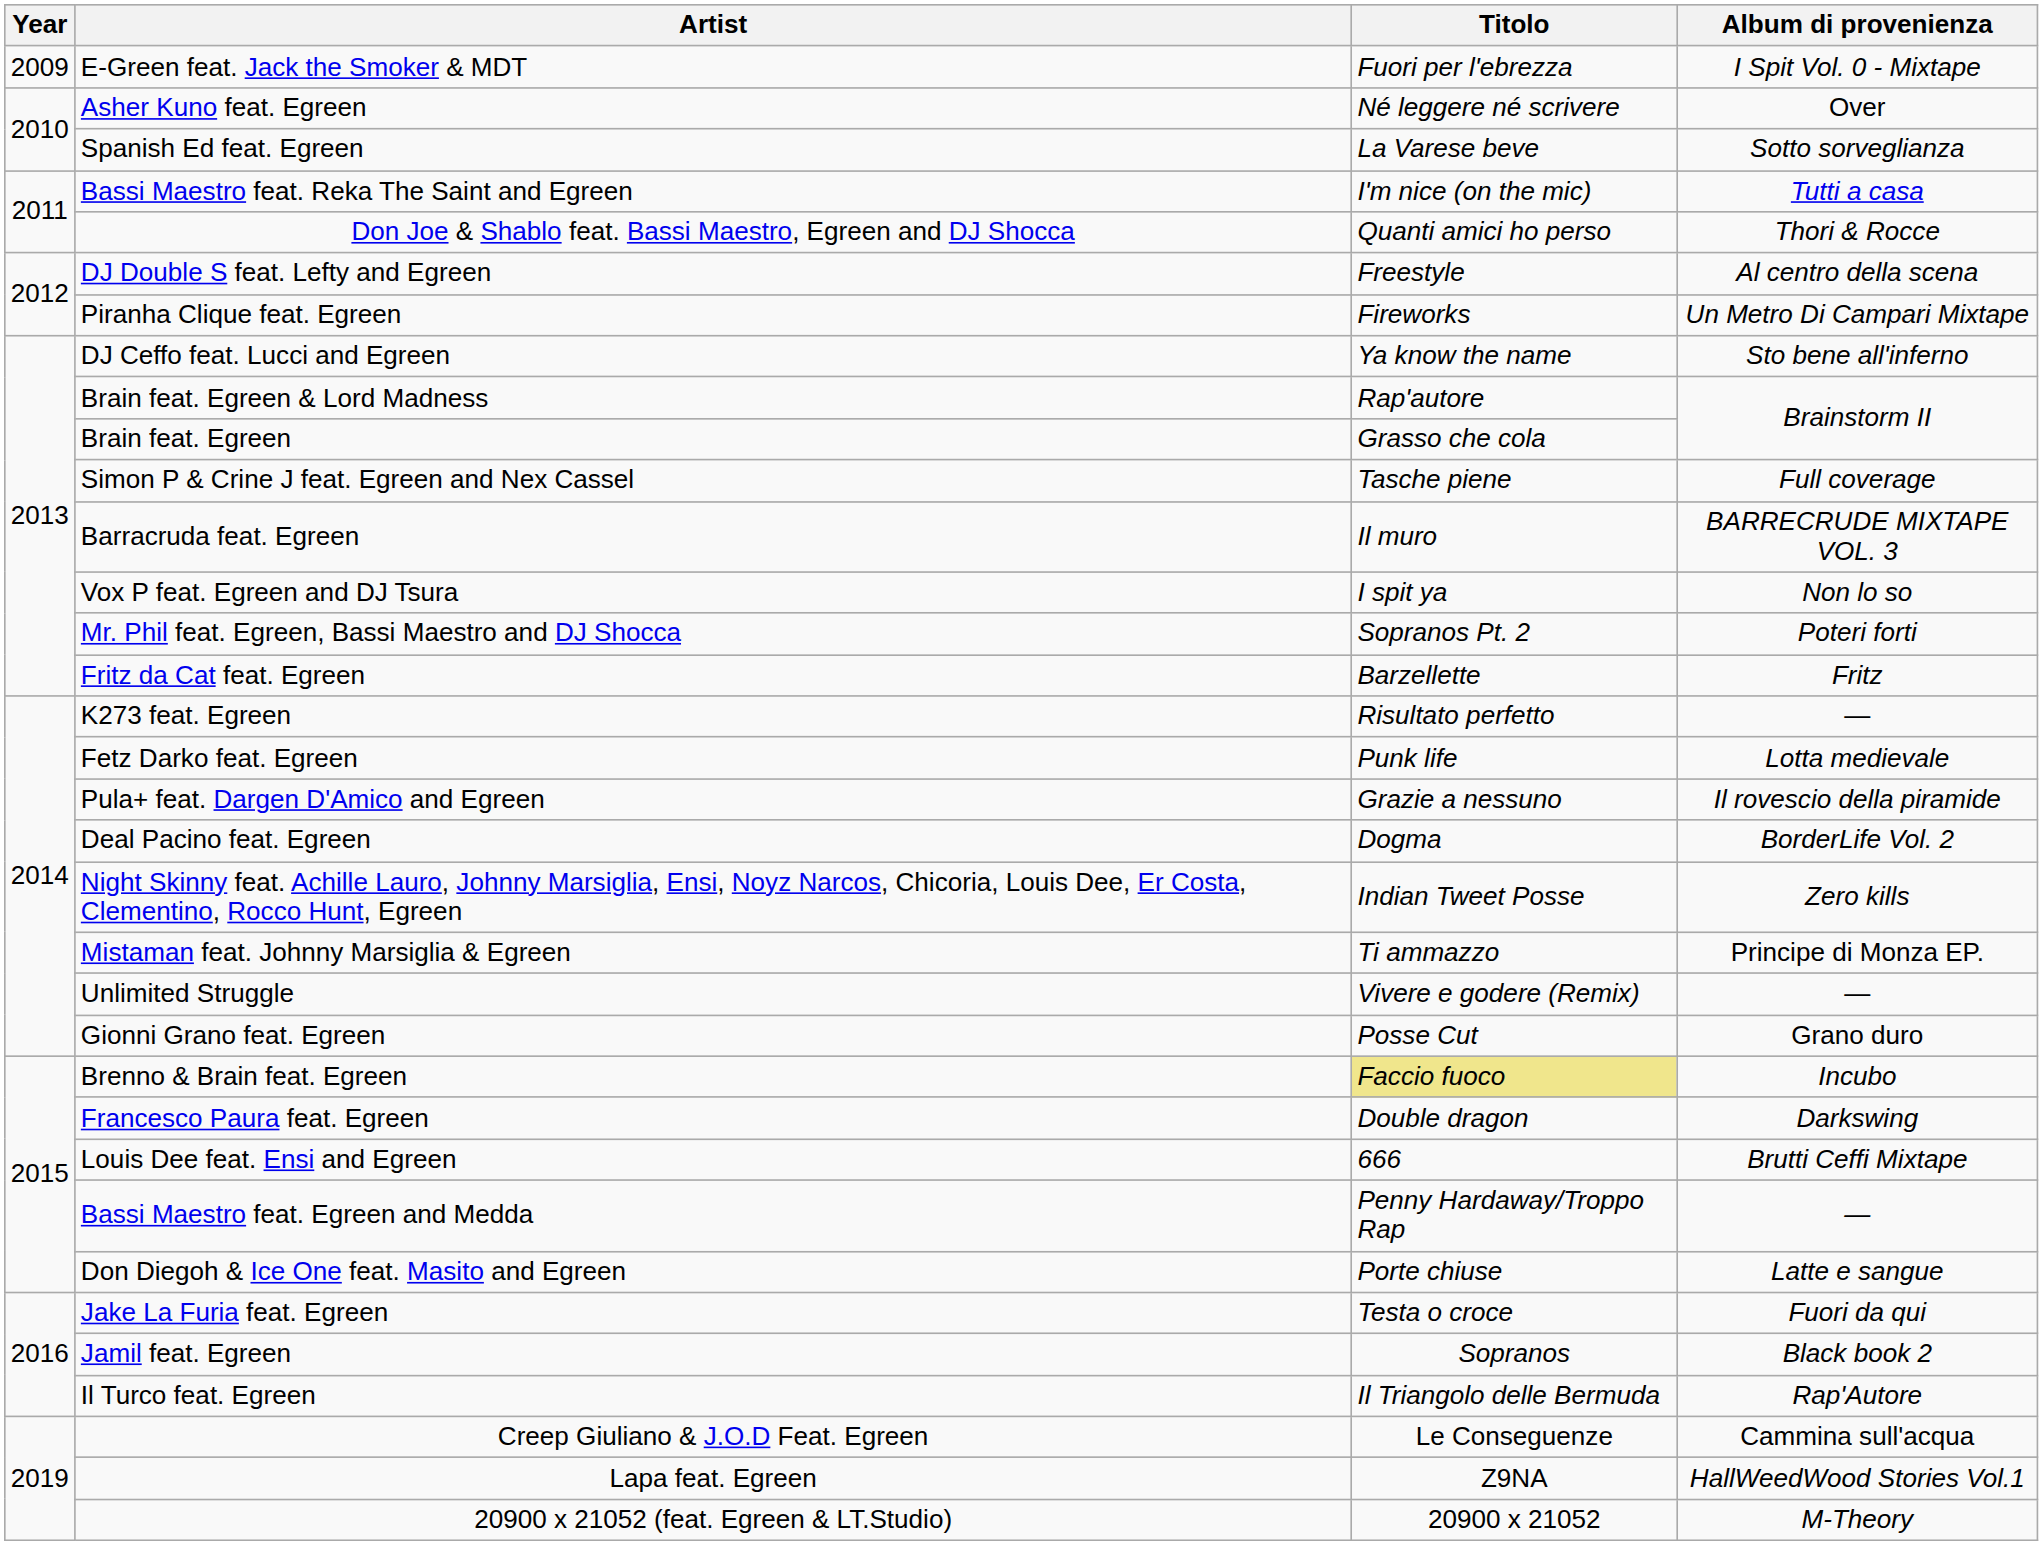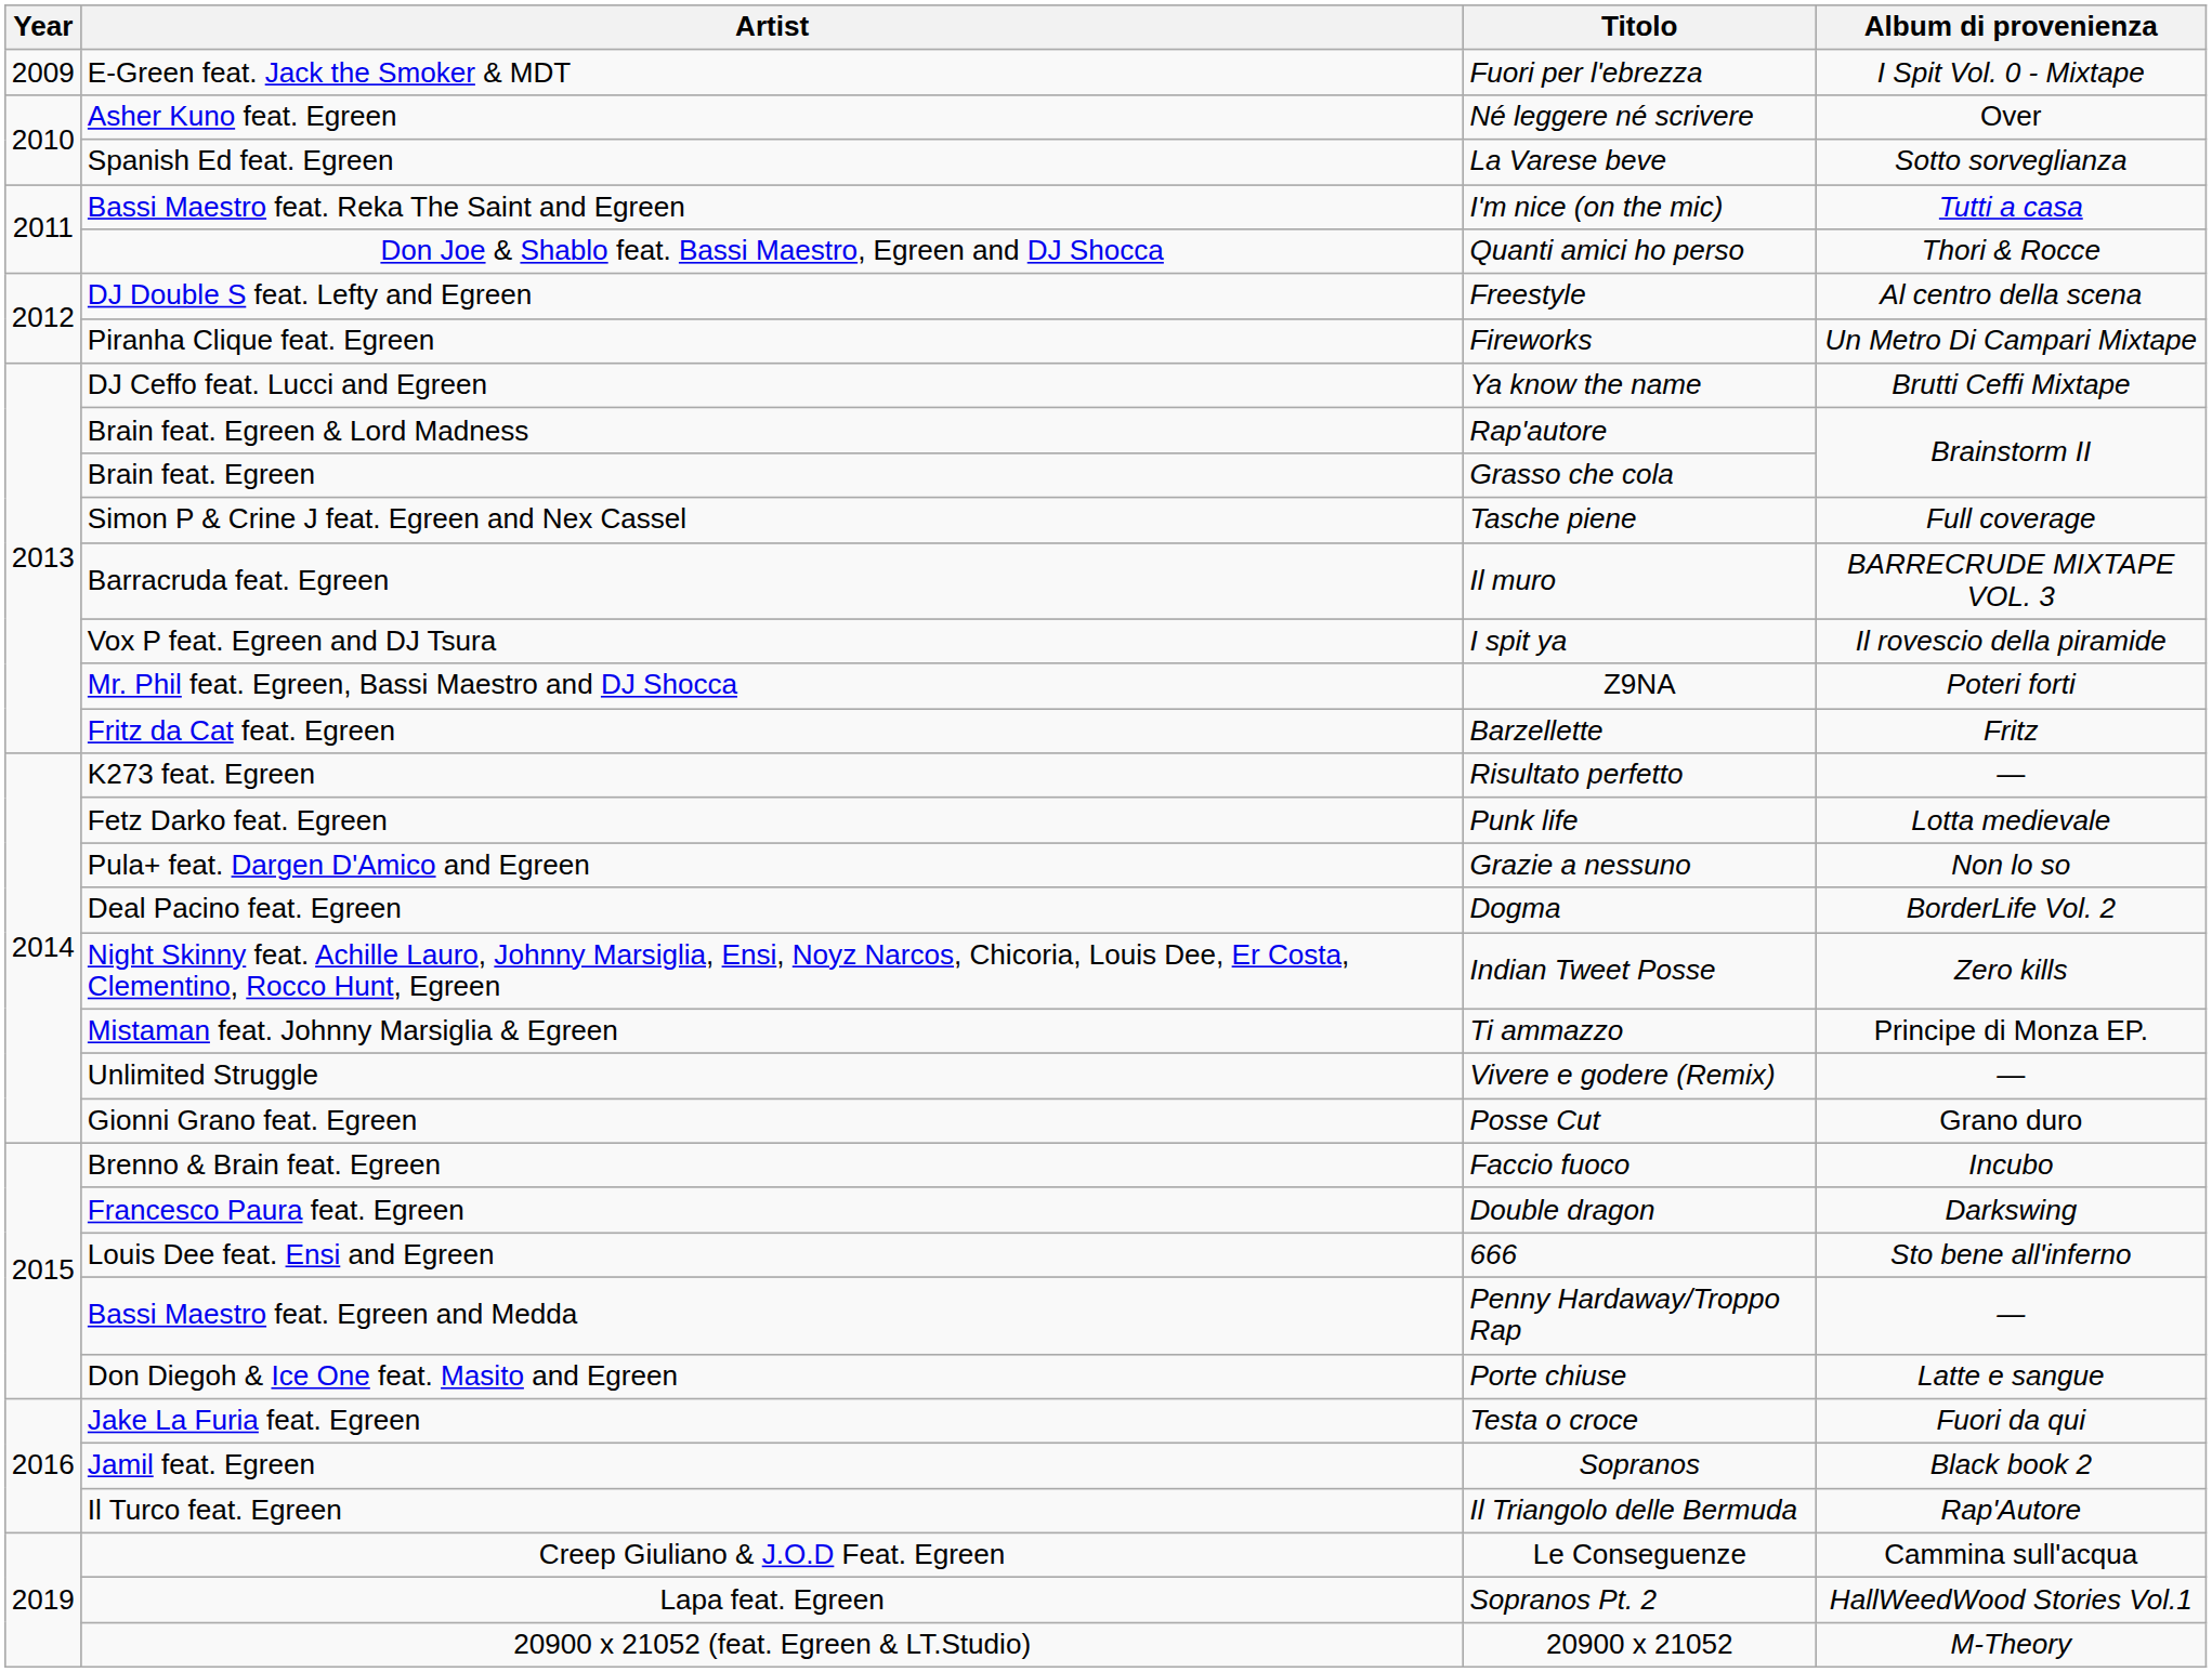 <table class="wikitable" style="text-align:center">
 <tr>
 <th>Year</th>
 <th>Artist</th>
 <th>Titolo</th>
 <th>Album di provenienza</th>
 </tr>
 <tr>
 <td rowspan="1">2009</td>
 <td align="left">E-Green feat. <a href='#'>Jack the Smoker</a> & MDT</td>
 <td align="left"><em>Fuori per l'ebrezza</em></td>
 <td><em>I Spit Vol. 0 - Mixtape</em></td>
 </tr>
 <tr>
 <td rowspan="2">2010</td>
 <td align="left"><a href='#'>Asher Kuno</a> feat. Egreen</td>
 <td align="left"><em>Né leggere né scrivere</em></td>
 <td>Over</td>
 </tr>
 <tr>
 <td align="left">Spanish Ed feat. Egreen</td>
 <td align="left"><em>La Varese beve</em></td>
 <td><em>Sotto sorveglianza</em></td>
 </tr>
 <tr>
 <td rowspan="2">2011</td>
 <td align="left"><a href='#'>Bassi Maestro</a> feat. Reka The Saint and Egreen</td>
 <td align="left"><em>I'm nice (on the mic)</em></td>
 <td><em><a href='#'>Tutti a casa</a></em></td>
 </tr>
 <tr>
 <td><a href='#'>Don Joe</a> & <a href='#'>Shablo</a> feat. <a href='#'>Bassi Maestro</a>, Egreen and <a href='#'>DJ Shocca</a></td>
 <td align="left"><em>Quanti amici ho perso</em></td>
 <td><em>Thori & Rocce</em></td>
 </tr>
 <tr>
 <td rowspan="2">2012</td>
 <td align="left"><a href='#'>DJ Double S</a> feat. Lefty and Egreen</td>
 <td align="left"><em>Freestyle</em></td>
 <td><em>Al centro della scena</em></td>
 </tr>
 <tr>
 <td align="left">Piranha Clique feat. Egreen</td>
 <td align="left"><em>Fireworks</em></td>
 <td><em>Un Metro Di Campari Mixtape</em></td>
 </tr>
 <tr>
 <td rowspan="8">2013</td>
 <td align="left">DJ Ceffo feat. Lucci and Egreen</td>
 <td align="left"><em>Ya know the name</em></td>
-<td><em>Sto bene all'inferno</em></td>
+<td><em>Brutti Ceffi Mixtape</em></td>
 </tr>
 <tr>
 <td align="left">Brain feat. Egreen & Lord Madness</td>
 <td align="left"><em>Rap'autore</em></td>
 <td rowspan="2"><em>Brainstorm II</em></td>
 </tr>
 <tr>
 <td align="left">Brain feat. Egreen</td>
 <td align="left"><em>Grasso che cola</em></td>
 </tr>
 <tr>
 <td align="left">Simon P & Crine J feat. Egreen and Nex Cassel</td>
 <td align="left"><em>Tasche piene</em></td>
 <td><em>Full coverage</em></td>
 </tr>
 <tr>
 <td align="left">Barracruda feat. Egreen</td>
 <td align="left"><em>Il muro</em></td>
 <td><em>BARRECRUDE MIXTAPE VOL. 3</em></td>
 </tr>
 <tr>
 <td align="left">Vox P feat. Egreen and DJ Tsura</td>
 <td align="left"><em>I spit ya</em></td>
-<td><em>Non lo so</em></td>
+<td><em>Il rovescio della piramide</em></td>
 </tr>
 <tr>
 <td align="left"><a href='#'>Mr. Phil</a> feat. Egreen, Bassi Maestro and <a href='#'>DJ Shocca</a></td>
-<td align="left"><em>Sopranos Pt. 2</em></td>
+<td>Z9NA</td>
 <td><em>Poteri forti</em></td>
 </tr>
 <tr>
 <td align="left"><a href='#'>Fritz da Cat</a> feat. Egreen</td>
 <td align="left"><em>Barzellette</em></td>
 <td><em>Fritz</em></td>
 </tr>
 <tr>
 <td rowspan="8">2014</td>
 <td align="left">K273 feat. Egreen</td>
 <td align="left"><em>Risultato perfetto</em></td>
 <td>—</td>
 </tr>
 <tr>
 <td align="left">Fetz Darko feat. Egreen</td>
 <td align="left"><em>Punk life</em></td>
 <td><em>Lotta medievale</em></td>
 </tr>
 <tr>
 <td align="left">Pula+ feat. <a href='#'>Dargen D'Amico</a> and Egreen</td>
 <td align="left"><em>Grazie a nessuno</em></td>
-<td><em>Il rovescio della piramide</em></td>
+<td><em>Non lo so</em></td>
 </tr>
 <tr>
 <td align="left">Deal Pacino feat. Egreen</td>
 <td align="left"><em>Dogma</em></td>
 <td><em>BorderLife Vol. 2</em></td>
 </tr>
 <tr>
 <td align="left"><a href='#'>Night Skinny</a> feat. <a href='#'>Achille Lauro</a>, <a href='#'>Johnny Marsiglia</a>, <a href='#'>Ensi</a>, <a href='#'>Noyz Narcos</a>, Chicoria, Louis Dee, <a href='#'>Er Costa</a>, <a href='#'>Clementino</a>, <a href='#'>Rocco Hunt</a>, Egreen</td>
 <td align="left"><em>Indian Tweet Posse</em></td>
 <td><em>Zero kills</em></td>
 </tr>
 <tr>
 <td align="left"><a href='#'>Mistaman</a> feat. Johnny Marsiglia & Egreen</td>
 <td align="left"><em>Ti ammazzo</em></td>
 <td>Principe di Monza EP.</td>
 </tr>
 <tr>
 <td align="left">Unlimited Struggle</td>
 <td align="left"><em>Vivere e godere (Remix)</em></td>
 <td>—</td>
 </tr>
 <tr>
 <td align="left">Gionni Grano feat. Egreen</td>
 <td align="left"><em>Posse Cut</em></td>
 <td>Grano duro</td>
 </tr>
 <tr>
 <td rowspan="5">2015</td>
 <td align="left">Brenno & Brain feat. Egreen</td>
-<td align="left" style="background: khaki;"><em>Faccio fuoco</em></td>
+<td align="left"><em>Faccio fuoco</em></td>
 <td><em>Incubo</em></td>
 </tr>
 <tr>
 <td align="left"><a href='#'>Francesco Paura</a> feat. Egreen</td>
 <td align="left"><em>Double dragon</em></td>
 <td><em>Darkswing</em></td>
 </tr>
 <tr>
 <td align="left">Louis Dee feat. <a href='#'>Ensi</a> and Egreen</td>
 <td align="left"><em>666</em></td>
-<td><em>Brutti Ceffi Mixtape</em></td>
+<td><em>Sto bene all'inferno</em></td>
 </tr>
 <tr>
 <td align="left"><a href='#'>Bassi Maestro</a> feat. Egreen and Medda</td>
 <td align="left"><em>Penny Hardaway/Troppo Rap</em></td>
 <td><em>—</em></td>
 </tr>
 <tr>
 <td align="left">Don Diegoh & <a href='#'>Ice One</a> feat. <a href='#'>Masito</a> and Egreen</td>
 <td align="left"><em>Porte chiuse</em></td>
 <td><em>Latte e sangue</em></td>
 </tr>
 <tr>
 <td rowspan="3">2016</td>
 <td align="left"><a href='#'>Jake La Furia</a> feat. Egreen</td>
 <td align="left"><em>Testa o croce</em></td>
 <td><em>Fuori da qui</em></td>
 </tr>
 <tr>
 <td align="left"><a href='#'>Jamil</a> feat. Egreen</td>
 <td><em>Sopranos</em></td>
 <td><em>Black book 2</em></td>
 </tr>
 <tr>
 <td align="left">Il Turco feat. Egreen</td>
 <td align="left"><em>Il Triangolo delle Bermuda</em></td>
 <td><em>Rap'Autore</em></td>
 </tr>
 <tr>
 <td rowspan="3">2019</td>
 <td>Creep Giuliano & <a href='#'>J.O.D</a> Feat. Egreen</td>
 <td>Le Conseguenze</td>
 <td>Cammina sull'acqua</td>
 </tr>
 <tr>
 <td>Lapa feat. Egreen</td>
-<td>Z9NA</td>
+<td align="left"><em>Sopranos Pt. 2</em></td>
 <td><em>HallWeedWood Stories Vol.1</em></td>
 </tr>
 <tr>
 <td>20900 x 21052 (feat. Egreen & LT.Studio)</td>
 <td>20900 x 21052</td>
 <td><em>M-Theory</em></td>
 </tr>
 </table>
